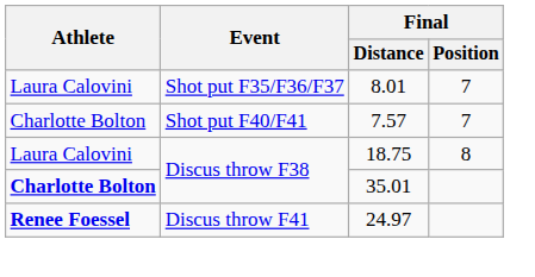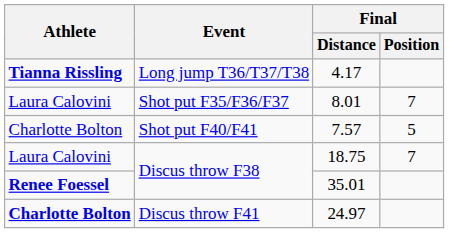 <table class=wikitable style="font-size:90%">
 <tr>
 <th rowspan="2">Athlete</th>
 <th rowspan="2">Event</th>
 <th colspan="2">Final</th>
 </tr>
 <tr style="font-size:95%">
 <th>Distance</th>
 <th>Position</th>
 </tr>
 <tr align=center>
+<td align=left><strong><a href='#'>Tianna Rissling</a></strong></td>
+<td align=left><a href='#'>Long jump T36/T37/T38</a></td>
+<td>4.17</td>
+<td></td>
+</tr>
+<tr align=center>
 <td align=left><a href='#'>Laura Calovini</a></td>
 <td align=left><a href='#'>Shot put F35/F36/F37</a></td>
 <td>8.01</td>
 <td>7</td>
 </tr>
 <tr align=center>
 <td align=left><a href='#'>Charlotte Bolton</a></td>
 <td align=left><a href='#'>Shot put F40/F41</a></td>
 <td>7.57</td>
-<td>7</td>
+<td>5</td>
 </tr>
 <tr align=center>
 <td align=left><a href='#'>Laura Calovini</a></td>
 <td align=left rowspan=2><a href='#'>Discus throw F38</a></td>
 <td>18.75</td>
-<td>8</td>
+<td>7</td>
 </tr>
 <tr align=center>
-<td align=left><strong><a href='#'>Charlotte Bolton</a></strong></td>
+<td align=left><strong><a href='#'>Renee Foessel</a></strong></td>
 <td>35.01</td>
 <td></td>
 </tr>
 <tr align=center>
-<td align=left><strong><a href='#'>Renee Foessel</a></strong></td>
+<td align=left><strong><a href='#'>Charlotte Bolton</a></strong></td>
 <td align=left><a href='#'>Discus throw F41</a></td>
 <td>24.97</td>
 <td></td>
 </tr>
 </table>
